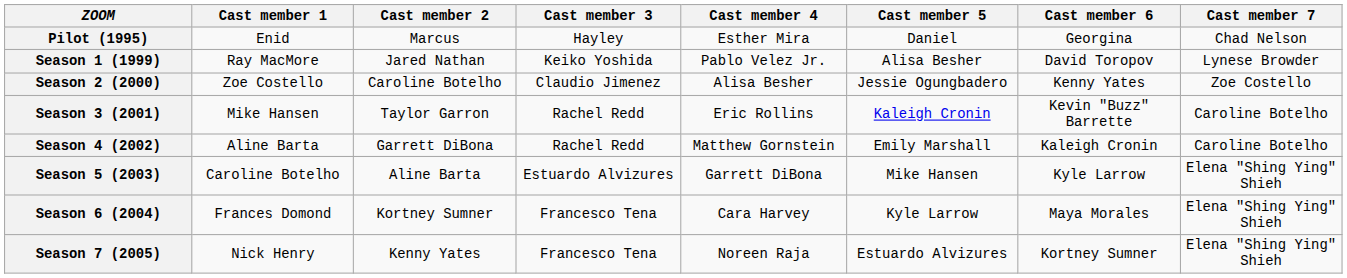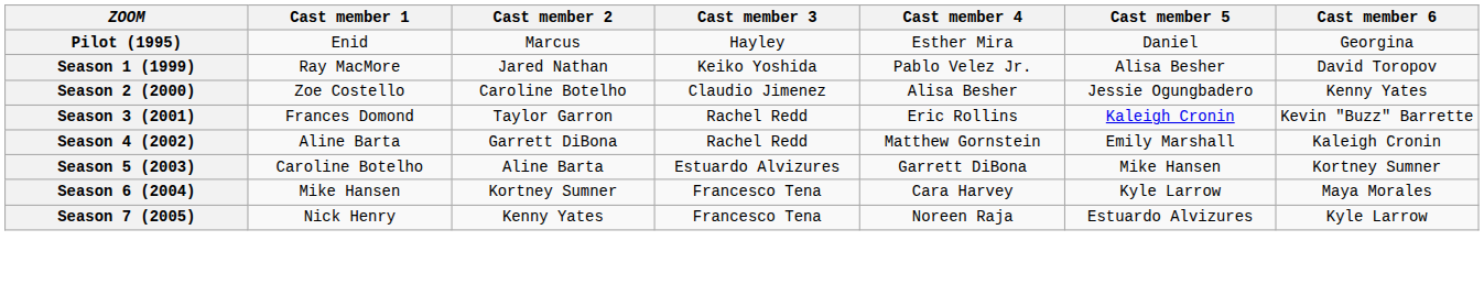 <table class=wikitable style="text-align: center;">
 <tr>
 <th width=250><em>ZOOM</em></th>
 <th width=200>Cast member 1</th>
 <th width=200>Cast member 2</th>
 <th width=200>Cast member 3</th>
 <th width=200>Cast member 4</th>
 <th width=200>Cast member 5</th>
 <th width=200>Cast member 6</th>
-<th width=200>Cast member 7</th>
 </tr>
 <tr>
 <th>Pilot (1995)</th>
 <td>Enid</td>
 <td>Marcus</td>
 <td>Hayley</td>
 <td>Esther Mira</td>
 <td>Daniel</td>
 <td>Georgina</td>
-<td>Chad Nelson</td>
 </tr>
 <tr>
 <th>Season 1 (1999)</th>
 <td>Ray MacMore</td>
 <td>Jared Nathan</td>
 <td>Keiko Yoshida</td>
 <td>Pablo Velez Jr.</td>
 <td>Alisa Besher</td>
 <td>David Toropov</td>
-<td>Lynese Browder</td>
 </tr>
 <tr>
 <th>Season 2 (2000)</th>
 <td>Zoe Costello</td>
 <td>Caroline Botelho</td>
 <td>Claudio Jimenez</td>
 <td>Alisa Besher</td>
 <td>Jessie Ogungbadero</td>
 <td>Kenny Yates</td>
-<td>Zoe Costello</td>
 </tr>
 <tr>
 <th>Season 3 (2001)</th>
-<td>Mike Hansen</td>
+<td>Frances Domond</td>
 <td>Taylor Garron</td>
 <td>Rachel Redd</td>
 <td>Eric Rollins</td>
 <td><a href='#'>Kaleigh Cronin</a></td>
 <td>Kevin "Buzz" Barrette</td>
-<td>Caroline Botelho</td>
 </tr>
 <tr>
 <th>Season 4 (2002)</th>
 <td>Aline Barta</td>
 <td>Garrett DiBona</td>
 <td>Rachel Redd</td>
 <td>Matthew Gornstein</td>
 <td>Emily Marshall</td>
 <td>Kaleigh Cronin</td>
-<td>Caroline Botelho</td>
 </tr>
 <tr>
 <th>Season 5 (2003)</th>
 <td>Caroline Botelho</td>
 <td>Aline Barta</td>
 <td>Estuardo Alvizures</td>
 <td>Garrett DiBona</td>
 <td>Mike Hansen</td>
-<td>Kyle Larrow</td>
-<td>Elena "Shing Ying" Shieh</td>
+<td>Kortney Sumner</td>
 </tr>
 <tr>
 <th>Season 6 (2004)</th>
-<td>Frances Domond</td>
+<td>Mike Hansen</td>
 <td>Kortney Sumner</td>
 <td>Francesco Tena</td>
 <td>Cara Harvey</td>
 <td>Kyle Larrow</td>
 <td>Maya Morales</td>
-<td>Elena "Shing Ying" Shieh</td>
 </tr>
 <tr>
 <th>Season 7 (2005)</th>
 <td>Nick Henry</td>
 <td>Kenny Yates</td>
 <td>Francesco Tena</td>
 <td>Noreen Raja</td>
 <td>Estuardo Alvizures</td>
-<td>Kortney Sumner</td>
-<td>Elena "Shing Ying" Shieh</td>
+<td>Kyle Larrow</td>
 </tr>
 </table>
